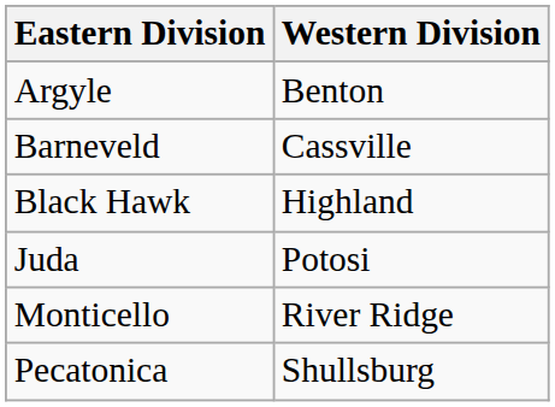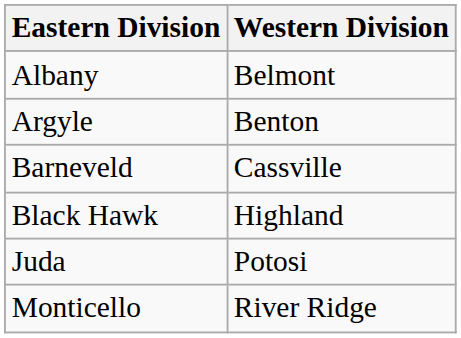 <table class="wikitable">
 <tr>
 <th>Eastern Division</th>
 <th>Western Division</th>
+</tr>
+<tr>
+<td>Albany</td>
+<td>Belmont</td>
 </tr>
 <tr>
 <td>Argyle</td>
 <td>Benton</td>
 </tr>
 <tr>
 <td>Barneveld</td>
 <td>Cassville</td>
 </tr>
 <tr>
 <td>Black Hawk</td>
 <td>Highland</td>
 </tr>
 <tr>
 <td>Juda</td>
 <td>Potosi</td>
 </tr>
 <tr>
 <td>Monticello</td>
 <td>River Ridge</td>
 </tr>
-<tr>
-<td>Pecatonica</td>
-<td>Shullsburg</td>
-</tr>
 </table>
